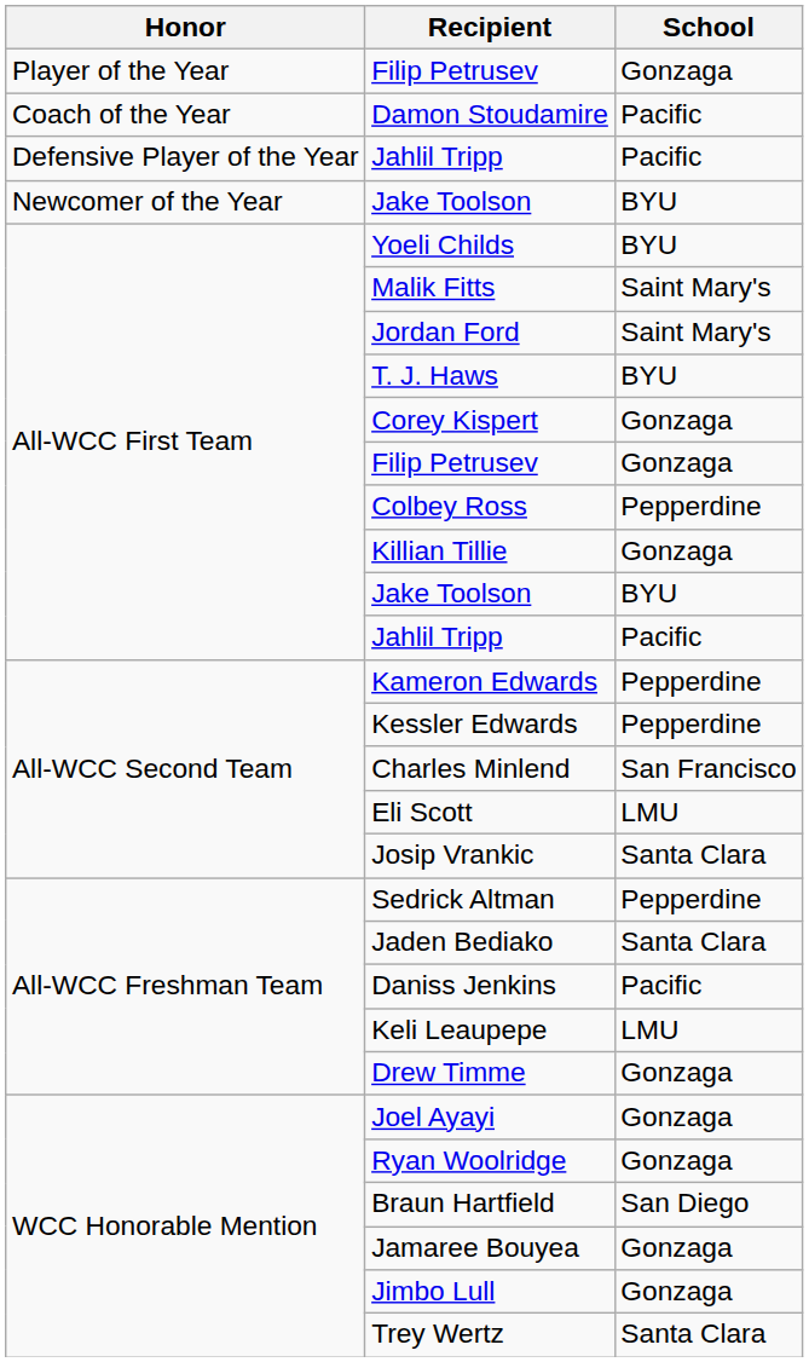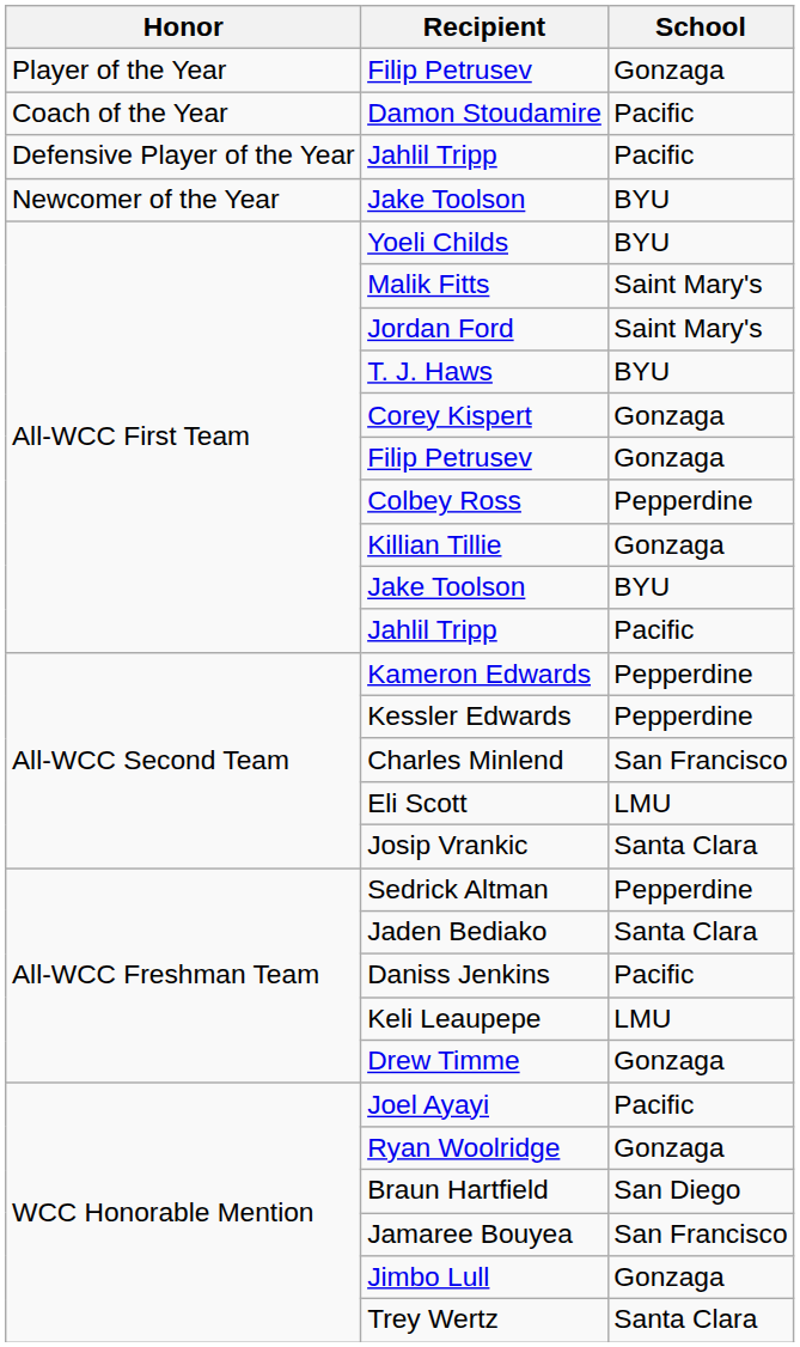 <table class="wikitable">
 <tr>
 <th>Honor</th>
 <th>Recipient</th>
 <th>School</th>
 </tr>
 <tr>
 <td>Player of the Year</td>
 <td><a href='#'>Filip Petrusev</a></td>
 <td>Gonzaga</td>
 </tr>
 <tr>
 <td>Coach of the Year</td>
 <td><a href='#'>Damon Stoudamire</a></td>
 <td>Pacific</td>
 </tr>
 <tr>
 <td>Defensive Player of the Year</td>
 <td><a href='#'>Jahlil Tripp</a></td>
 <td>Pacific</td>
 </tr>
 <tr>
 <td>Newcomer of the Year</td>
 <td><a href='#'>Jake Toolson</a></td>
 <td>BYU</td>
 </tr>
 <tr>
 <td rowspan="10">All-WCC First Team</td>
 <td><a href='#'>Yoeli Childs</a></td>
 <td>BYU</td>
 </tr>
 <tr>
 <td><a href='#'>Malik Fitts</a></td>
 <td>Saint Mary's</td>
 </tr>
 <tr>
 <td><a href='#'>Jordan Ford</a></td>
 <td>Saint Mary's</td>
 </tr>
 <tr>
 <td><a href='#'>T. J. Haws</a></td>
 <td>BYU</td>
 </tr>
 <tr>
 <td><a href='#'>Corey Kispert</a></td>
 <td>Gonzaga</td>
 </tr>
 <tr>
 <td><a href='#'>Filip Petrusev</a></td>
 <td>Gonzaga</td>
 </tr>
 <tr>
 <td><a href='#'>Colbey Ross</a></td>
 <td>Pepperdine</td>
 </tr>
 <tr>
 <td><a href='#'>Killian Tillie</a></td>
 <td>Gonzaga</td>
 </tr>
 <tr>
 <td><a href='#'>Jake Toolson</a></td>
 <td>BYU</td>
 </tr>
 <tr>
 <td><a href='#'>Jahlil Tripp</a></td>
 <td>Pacific</td>
 </tr>
 <tr>
 <td rowspan="5">All-WCC Second Team</td>
 <td><a href='#'>Kameron Edwards</a></td>
 <td>Pepperdine</td>
 </tr>
 <tr>
 <td>Kessler Edwards</td>
 <td>Pepperdine</td>
 </tr>
 <tr>
 <td>Charles Minlend</td>
 <td>San Francisco</td>
 </tr>
 <tr>
 <td>Eli Scott</td>
 <td>LMU</td>
 </tr>
 <tr>
 <td>Josip Vrankic</td>
 <td>Santa Clara</td>
 </tr>
 <tr>
 <td rowspan="5">All-WCC Freshman Team</td>
 <td>Sedrick Altman</td>
 <td>Pepperdine</td>
 </tr>
 <tr>
 <td>Jaden Bediako</td>
 <td>Santa Clara</td>
 </tr>
 <tr>
 <td>Daniss Jenkins</td>
 <td>Pacific</td>
 </tr>
 <tr>
 <td>Keli Leaupepe</td>
 <td>LMU</td>
 </tr>
 <tr>
 <td><a href='#'>Drew Timme</a></td>
 <td>Gonzaga</td>
 </tr>
 <tr>
 <td rowspan="6">WCC Honorable Mention</td>
 <td><a href='#'>Joel Ayayi</a></td>
-<td>Gonzaga</td>
+<td>Pacific</td>
 </tr>
 <tr>
 <td><a href='#'>Ryan Woolridge</a></td>
 <td>Gonzaga</td>
 </tr>
 <tr>
 <td>Braun Hartfield</td>
 <td>San Diego</td>
 </tr>
 <tr>
 <td>Jamaree Bouyea</td>
-<td>Gonzaga</td>
+<td>San Francisco</td>
 </tr>
 <tr>
 <td><a href='#'>Jimbo Lull</a></td>
 <td>Gonzaga</td>
 </tr>
 <tr>
 <td>Trey Wertz</td>
 <td>Santa Clara</td>
 </tr>
 </table>
